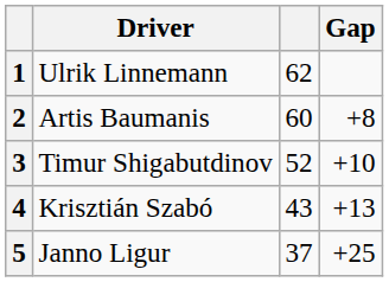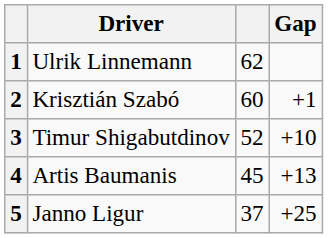 <table class="wikitable" style="font-size: 95%;">
 <tr>
 <th></th>
 <th>Driver</th>
 <th></th>
 <th>Gap</th>
 </tr>
 <tr>
 <th>1</th>
 <td> Ulrik Linnemann</td>
 <td align="right">62</td>
 <td align="right"></td>
 </tr>
 <tr>
 <th>2</th>
-<td> Artis Baumanis</td>
+<td> Krisztián Szabó</td>
 <td align="right">60</td>
-<td align="right">+8</td>
+<td align="right">+1</td>
 </tr>
 <tr>
 <th>3</th>
 <td> Timur Shigabutdinov</td>
 <td align="right">52</td>
 <td align="right">+10</td>
 </tr>
 <tr>
 <th>4</th>
-<td> Krisztián Szabó</td>
-<td align="right">43</td>
+<td> Artis Baumanis</td>
+<td align="right">45</td>
 <td align="right">+13</td>
 </tr>
 <tr>
 <th>5</th>
 <td> Janno Ligur</td>
 <td align="right">37</td>
 <td align="right">+25</td>
 </tr>
 </table>
